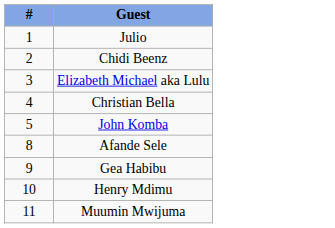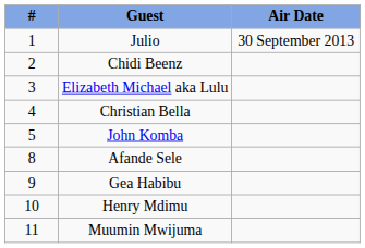 <table class="wikitable" style="text-align:center;">
 <tr>
 <th width="50" style="background:#81a6e3">#</th>
 <th style="background:#81a6e3">Guest</th>
+<th width="130" style="background:#81a6e3">Air Date</th>
 </tr>
 <tr>
 <td>1</td>
 <td>Julio</td>
+<td>30 September 2013</td>
 </tr>
 <tr>
 <td>2</td>
 <td>Chidi Beenz</td>
+<td></td>
 </tr>
 <tr>
 <td>3</td>
 <td><a href='#'>Elizabeth Michael</a> aka Lulu</td>
+<td></td>
 </tr>
 <tr>
 <td>4</td>
 <td>Christian Bella</td>
+<td></td>
 </tr>
 <tr>
 <td>5</td>
 <td><a href='#'>John Komba</a></td>
+<td></td>
 </tr>
 <tr>
 <td>8</td>
 <td>Afande Sele</td>
+<td></td>
 </tr>
 <tr>
 <td>9</td>
 <td>Gea Habibu</td>
+<td></td>
 </tr>
 <tr>
 <td>10</td>
 <td>Henry Mdimu</td>
+<td></td>
 </tr>
 <tr>
 <td>11</td>
 <td>Muumin Mwijuma</td>
+<td></td>
 </tr>
 </table>
